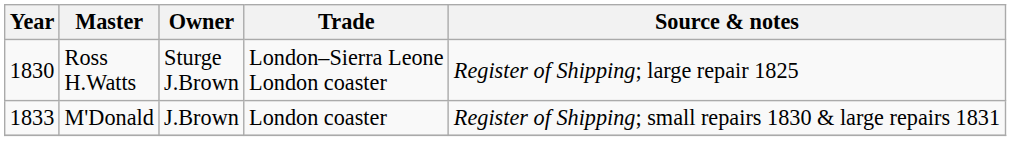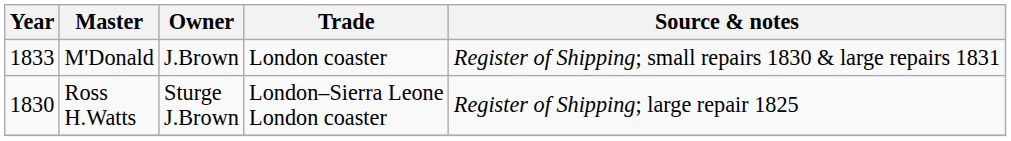 <table class=" wikitable">
 <tr>
 <th>Year</th>
 <th>Master</th>
 <th>Owner</th>
 <th>Trade</th>
 <th>Source & notes</th>
 </tr>
 <tr>
+<td>1833</td>
+<td>M'Donald</td>
+<td>J.Brown</td>
+<td>London coaster</td>
+<td><em>Register of Shipping</em>; small repairs 1830 & large repairs 1831</td>
+</tr>
+<tr>
 <td>1830</td>
 <td>Ross<br>H.Watts</td>
 <td>Sturge<br>J.Brown</td>
 <td>London–Sierra Leone<br>London coaster</td>
 <td><em>Register of Shipping</em>; large repair 1825</td>
 </tr>
 <tr>
-<td>1833</td>
-<td>M'Donald</td>
-<td>J.Brown</td>
-<td>London coaster</td>
-<td><em>Register of Shipping</em>; small repairs 1830 & large repairs 1831</td>
-</tr>
-<tr>
 </tr>
 </table>
